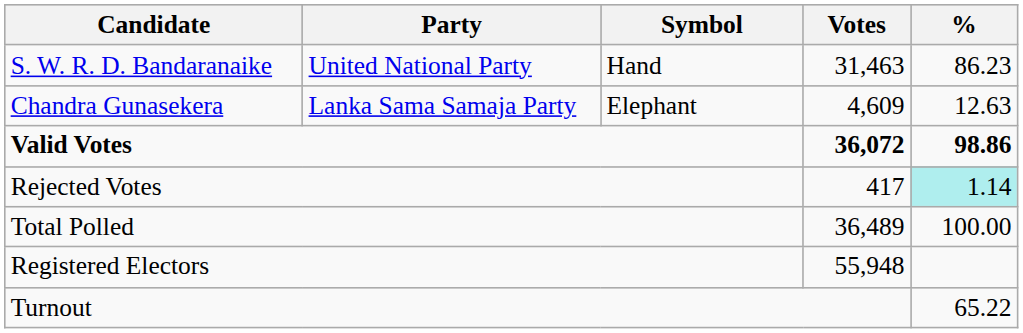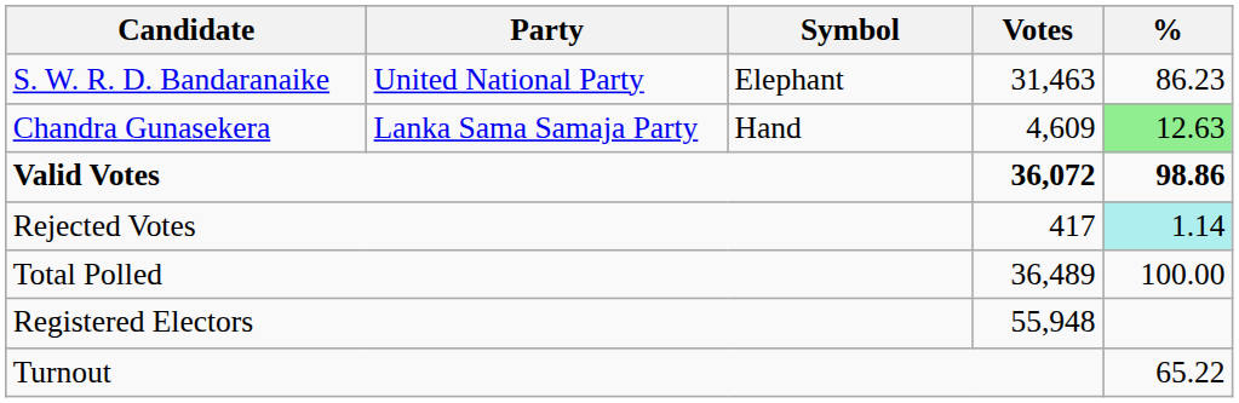 <table class="wikitable" border="1" style="text-align:right;">
 <tr>
 <th align=left width="180">Candidate</th>
 <th align=left width="180">Party</th>
 <th align=left width="120">Symbol</th>
 <th align=left width="60">Votes</th>
 <th align=left width="60">%</th>
 </tr>
 <tr>
 <td align=left><a href='#'>S. W. R. D. Bandaranaike</a></td>
 <td align=left><a href='#'>United National Party</a></td>
-<td align=left>Hand</td>
+<td align=left>Elephant</td>
 <td>31,463</td>
 <td>86.23</td>
 </tr>
 <tr>
 <td align=left><a href='#'>Chandra Gunasekera</a></td>
 <td align=left><a href='#'>Lanka Sama Samaja Party</a></td>
-<td align=left>Elephant</td>
+<td align=left>Hand</td>
 <td>4,609</td>
-<td>12.63</td>
+<td style="background: lightgreen;">12.63</td>
 </tr>
 <tr>
 <td align=left colspan=3><strong>Valid Votes</strong></td>
 <td><strong>36,072</strong></td>
 <td><strong>98.86</strong></td>
 </tr>
 <tr>
 <td align=left colspan=3>Rejected Votes</td>
 <td>417</td>
 <td style="background: paleturquoise;">1.14</td>
 </tr>
 <tr>
 <td align=left colspan=3>Total Polled</td>
 <td>36,489</td>
 <td>100.00</td>
 </tr>
 <tr>
 <td align=left colspan=3>Registered Electors</td>
 <td>55,948</td>
 <td></td>
 </tr>
 <tr>
 <td align=left colspan=4>Turnout</td>
 <td>65.22</td>
 </tr>
 </table>
